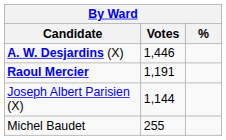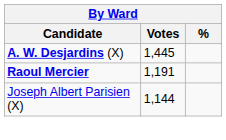 <table class="wikitable">
 <tr>
 <th colspan="3"><a href='#'>By Ward</a></th>
 </tr>
 <tr>
 <th style="width: 170px">Candidate</th>
 <th style="width: 50px">Votes</th>
 <th style="width: 40px">%</th>
 </tr>
 <tr>
 <td><strong><a href='#'>A. W. Desjardins</a></strong> (X)</td>
-<td>1,446</td>
+<td>1,445</td>
 <td></td>
 </tr>
 <tr>
 <td><strong><a href='#'>Raoul Mercier</a></strong></td>
 <td>1,191</td>
 <td></td>
 </tr>
 <tr>
 <td><a href='#'>Joseph Albert Parisien</a> (X)</td>
 <td>1,144</td>
 <td></td>
 </tr>
-<tr>
-<td>Michel Baudet</td>
-<td>255</td>
-<td></td>
-</tr>
 </table>
